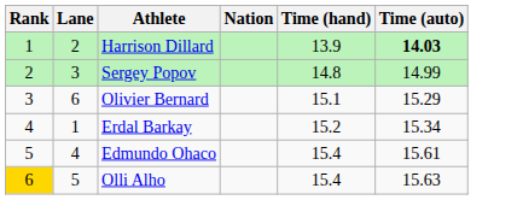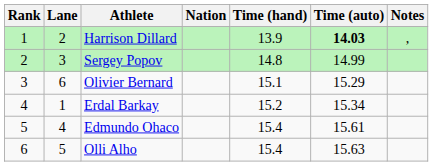 <table class="wikitable sortable" style="text-align:center">
 <tr>
 <th>Rank</th>
 <th>Lane</th>
 <th>Athlete</th>
 <th>Nation</th>
 <th>Time (hand)</th>
 <th>Time (auto)</th>
+<th>Notes</th>
 </tr>
 <tr bgcolor=bbf3bb>
 <td>1</td>
 <td>2</td>
 <td align=left><a href='#'>Harrison Dillard</a></td>
 <td align=left></td>
 <td>13.9</td>
 <td><strong>14.03</strong></td>
+<td>, </td>
 </tr>
 <tr bgcolor=bbf3bb>
 <td>2</td>
 <td>3</td>
 <td align=left><a href='#'>Sergey Popov</a></td>
 <td align=left></td>
 <td>14.8</td>
 <td>14.99</td>
+<td></td>
 </tr>
 <tr>
 <td>3</td>
 <td>6</td>
 <td align=left><a href='#'>Olivier Bernard</a></td>
 <td align=left></td>
 <td>15.1</td>
 <td>15.29</td>
+<td></td>
 </tr>
 <tr>
 <td>4</td>
 <td>1</td>
 <td align=left><a href='#'>Erdal Barkay</a></td>
 <td align=left></td>
 <td>15.2</td>
 <td>15.34</td>
+<td></td>
 </tr>
 <tr>
 <td>5</td>
 <td>4</td>
 <td align=left><a href='#'>Edmundo Ohaco</a></td>
 <td align=left></td>
 <td>15.4</td>
 <td>15.61</td>
+<td></td>
 </tr>
 <tr>
-<td style="background: gold;">6</td>
+<td>6</td>
 <td>5</td>
 <td align=left><a href='#'>Olli Alho</a></td>
 <td align=left></td>
 <td>15.4</td>
 <td>15.63</td>
+<td></td>
 </tr>
 </table>
